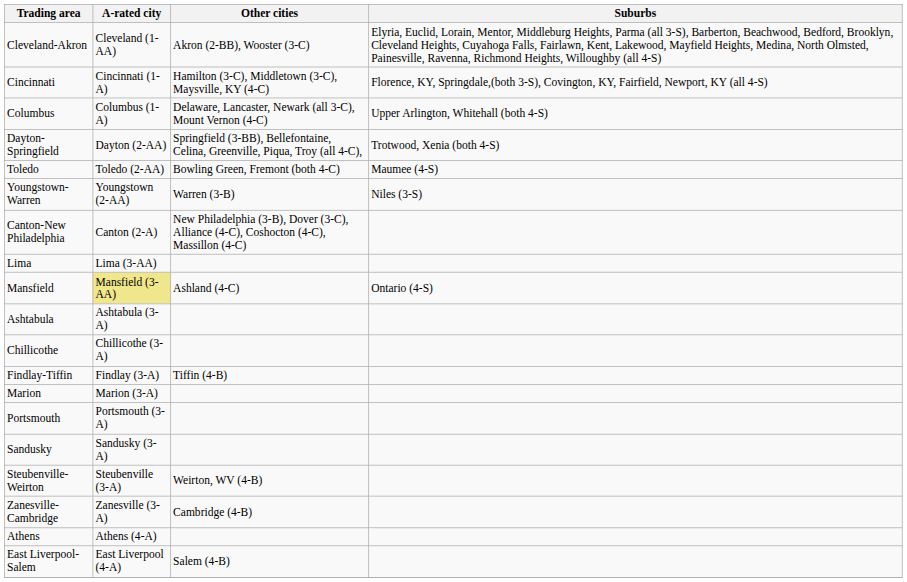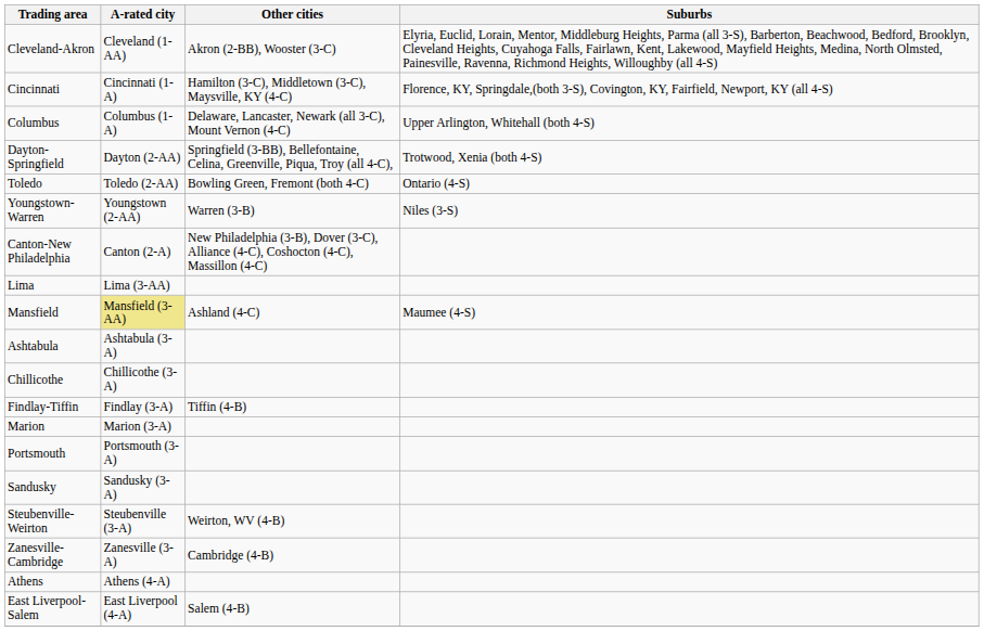 <table class="wikitable">
 <tr>
 <th>Trading area</th>
 <th>A-rated city</th>
 <th>Other cities</th>
 <th>Suburbs</th>
 </tr>
 <tr>
 <td>Cleveland-Akron</td>
 <td>Cleveland (1-AA)</td>
 <td>Akron (2-BB), Wooster (3-C)</td>
 <td>Elyria, Euclid, Lorain, Mentor, Middleburg Heights, Parma (all 3-S), Barberton, Beachwood, Bedford, Brooklyn, Cleveland Heights, Cuyahoga Falls, Fairlawn, Kent, Lakewood, Mayfield Heights, Medina, North Olmsted, Painesville, Ravenna, Richmond Heights, Willoughby (all 4-S)</td>
 </tr>
 <tr>
 <td>Cincinnati</td>
 <td>Cincinnati (1-A)</td>
 <td>Hamilton (3-C), Middletown (3-C), Maysville, KY (4-C)</td>
 <td>Florence, KY, Springdale,(both 3-S), Covington, KY, Fairfield, Newport, KY (all 4-S)</td>
 </tr>
 <tr>
 <td>Columbus</td>
 <td>Columbus (1-A)</td>
 <td>Delaware, Lancaster, Newark (all 3-C), Mount Vernon (4-C)</td>
 <td>Upper Arlington, Whitehall (both 4-S)</td>
 </tr>
 <tr>
 <td>Dayton-Springfield</td>
 <td>Dayton (2-AA)</td>
 <td>Springfield (3-BB), Bellefontaine, Celina, Greenville, Piqua, Troy (all 4-C),</td>
 <td>Trotwood, Xenia (both 4-S)</td>
 </tr>
 <tr>
 <td>Toledo</td>
 <td>Toledo (2-AA)</td>
 <td>Bowling Green, Fremont (both 4-C)</td>
-<td>Maumee (4-S)</td>
+<td>Ontario (4-S)</td>
 </tr>
 <tr>
 <td>Youngstown-Warren</td>
 <td>Youngstown (2-AA)</td>
 <td>Warren (3-B)</td>
 <td>Niles (3-S)</td>
 </tr>
 <tr>
 <td>Canton-New Philadelphia</td>
 <td>Canton (2-A)</td>
 <td>New Philadelphia (3-B), Dover (3-C), Alliance (4-C), Coshocton (4-C), Massillon (4-C)</td>
 <td></td>
 </tr>
 <tr>
 <td>Lima</td>
 <td>Lima (3-AA)</td>
 <td></td>
 <td></td>
 </tr>
 <tr>
 <td>Mansfield</td>
 <td style="background: khaki;">Mansfield (3-AA)</td>
 <td>Ashland (4-C)</td>
-<td>Ontario (4-S)</td>
+<td>Maumee (4-S)</td>
 </tr>
 <tr>
 <td>Ashtabula</td>
 <td>Ashtabula (3-A)</td>
 <td></td>
 <td></td>
 </tr>
 <tr>
 <td>Chillicothe</td>
 <td>Chillicothe (3-A)</td>
 <td></td>
 <td></td>
 </tr>
 <tr>
 <td>Findlay-Tiffin</td>
 <td>Findlay (3-A)</td>
 <td>Tiffin (4-B)</td>
 <td></td>
 </tr>
 <tr>
 <td>Marion</td>
 <td>Marion (3-A)</td>
 <td></td>
 <td></td>
 </tr>
 <tr>
 <td>Portsmouth</td>
 <td>Portsmouth (3-A)</td>
 <td></td>
 <td></td>
 </tr>
 <tr>
 <td>Sandusky</td>
 <td>Sandusky (3-A)</td>
 <td></td>
 <td></td>
 </tr>
 <tr>
 <td>Steubenville-Weirton</td>
 <td>Steubenville (3-A)</td>
 <td>Weirton, WV (4-B)</td>
 <td></td>
 </tr>
 <tr>
 <td>Zanesville-Cambridge</td>
 <td>Zanesville (3-A)</td>
 <td>Cambridge (4-B)</td>
 <td></td>
 </tr>
 <tr>
 <td>Athens</td>
 <td>Athens (4-A)</td>
 <td></td>
 <td></td>
 </tr>
 <tr>
 <td>East Liverpool-Salem</td>
 <td>East Liverpool (4-A)</td>
 <td>Salem (4-B)</td>
 <td></td>
 </tr>
 <tr>
 </tr>
 </table>
